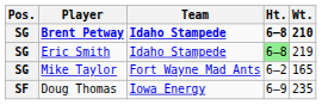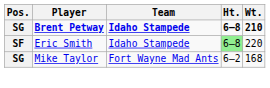 <table class="wikitable">
 <tr>
 <th>Pos.</th>
 <th>Player</th>
 <th>Team</th>
 <th>Ht.</th>
 <th>Wt.</th>
 </tr>
 <tr>
 <th>SG</th>
 <td><strong><a href='#'>Brent Petway</a></strong></td>
 <td><strong><a href='#'>Idaho Stampede</a></strong></td>
 <td><strong>6–8</strong></td>
 <td><strong>210</strong></td>
 </tr>
 <tr>
-<th>SG</th>
+<th>SF</th>
 <td><a href='#'>Eric Smith</a></td>
 <td><a href='#'>Idaho Stampede</a></td>
 <td style="background: lightgreen;">6–8</td>
-<td>219</td>
+<td>220</td>
 </tr>
 <tr>
 <th>SG</th>
 <td><a href='#'>Mike Taylor</a></td>
 <td><a href='#'>Fort Wayne Mad Ants</a></td>
 <td>6–2</td>
-<td>165</td>
-</tr>
-<tr>
-<th>SF</th>
-<td>Doug Thomas</td>
-<td><a href='#'>Iowa Energy</a></td>
-<td>6–9</td>
-<td>235</td>
+<td>168</td>
 </tr>
 </table>
